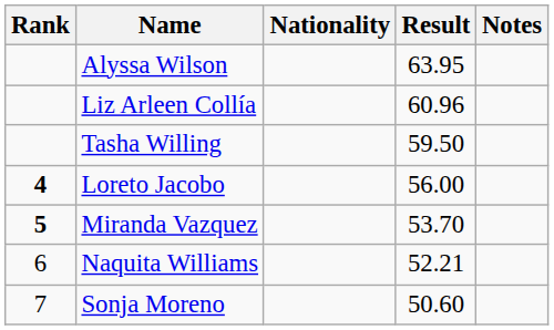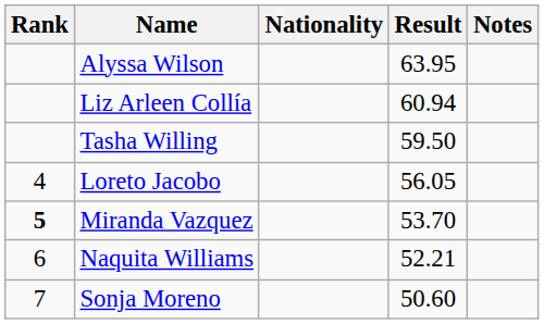 <table class="wikitable sortable" style="text-align:center">
 <tr>
 <th>Rank</th>
 <th>Name</th>
 <th>Nationality</th>
 <th>Result</th>
 <th>Notes</th>
 </tr>
 <tr>
 <td></td>
 <td align=left><a href='#'>Alyssa Wilson</a></td>
 <td align=left></td>
 <td>63.95</td>
 <td></td>
 </tr>
 <tr>
 <td></td>
 <td align=left><a href='#'>Liz Arleen Collía</a></td>
 <td align=left></td>
-<td>60.96</td>
+<td>60.94</td>
 <td></td>
 </tr>
 <tr>
 <td></td>
 <td align=left><a href='#'>Tasha Willing</a></td>
 <td align=left></td>
 <td>59.50</td>
 <td></td>
 </tr>
 <tr>
-<td><strong>4</strong></td>
+<td>4</td>
 <td align=left><a href='#'>Loreto Jacobo</a></td>
 <td align=left></td>
-<td>56.00</td>
+<td>56.05</td>
 <td></td>
 </tr>
 <tr>
 <td><strong>5</strong></td>
 <td align=left><a href='#'>Miranda Vazquez</a></td>
 <td align=left></td>
 <td>53.70</td>
 <td></td>
 </tr>
 <tr>
 <td>6</td>
 <td align=left><a href='#'>Naquita Williams</a></td>
 <td align=left></td>
 <td>52.21</td>
 <td></td>
 </tr>
 <tr>
 <td>7</td>
 <td align=left><a href='#'>Sonja Moreno</a></td>
 <td align=left></td>
 <td>50.60</td>
 <td></td>
 </tr>
 </table>
